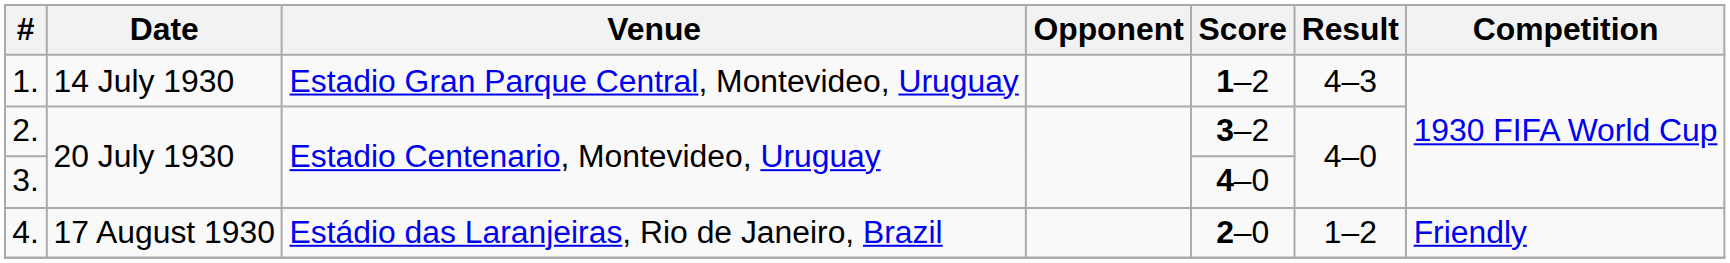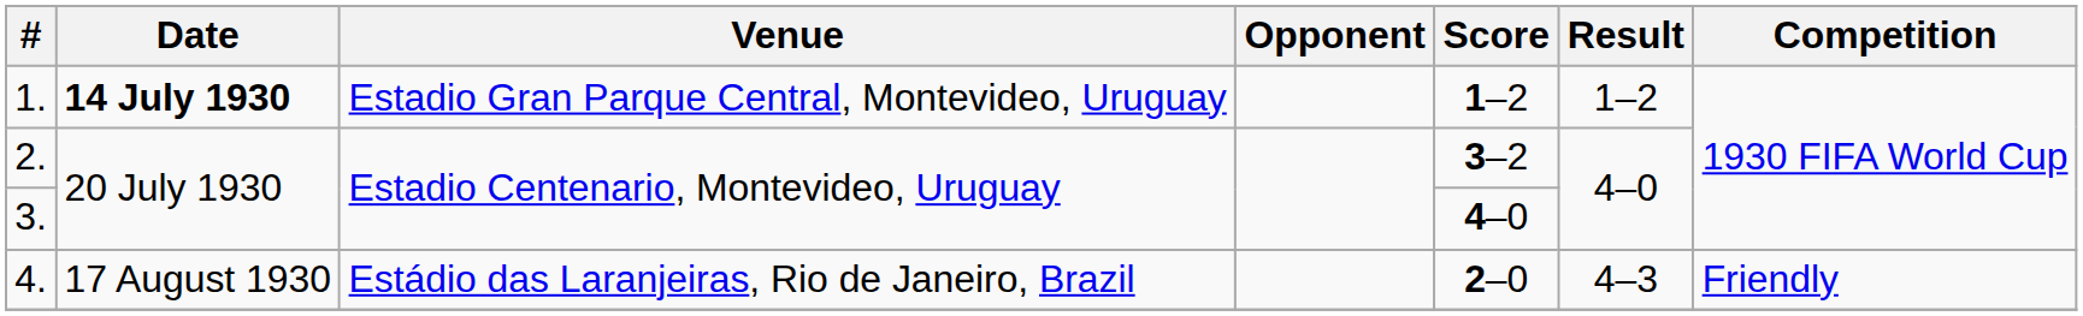 <table class="wikitable sortable" style="font-size:100%">
 <tr>
 <th>#</th>
 <th>Date</th>
 <th>Venue</th>
 <th>Opponent</th>
 <th>Score</th>
 <th>Result</th>
 <th>Competition</th>
 </tr>
 <tr>
 <td align=center>1.</td>
-<td>14 July 1930</td>
+<td><strong>14 July 1930</strong></td>
 <td><a href='#'>Estadio Gran Parque Central</a>, Montevideo, <a href='#'>Uruguay</a></td>
 <td></td>
 <td align=center><strong>1</strong>–2</td>
-<td align=center>4–3</td>
+<td align=center>1–2</td>
 <td rowspan=3><a href='#'>1930 FIFA World Cup</a></td>
 </tr>
 <tr>
 <td align=center>2.</td>
 <td rowspan=2>20 July 1930</td>
 <td rowspan=2><a href='#'>Estadio Centenario</a>, Montevideo, <a href='#'>Uruguay</a></td>
 <td rowspan=2></td>
 <td align=center><strong>3</strong>–2</td>
 <td rowspan=2 align=center>4–0</td>
 </tr>
 <tr>
 <td align=center>3.</td>
 <td align=center><strong>4</strong>–0</td>
 </tr>
 <tr>
 <td align=center>4.</td>
 <td>17 August 1930</td>
 <td><a href='#'>Estádio das Laranjeiras</a>, Rio de Janeiro, <a href='#'>Brazil</a></td>
 <td></td>
 <td align=center><strong>2</strong>–0</td>
-<td align=center>1–2</td>
+<td align=center>4–3</td>
 <td><a href='#'>Friendly</a></td>
 </tr>
 <tr>
 </tr>
 </table>
